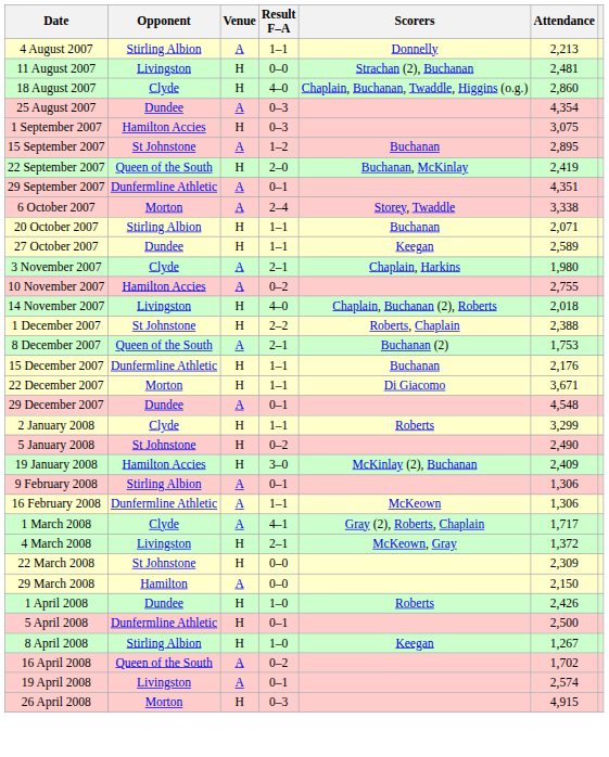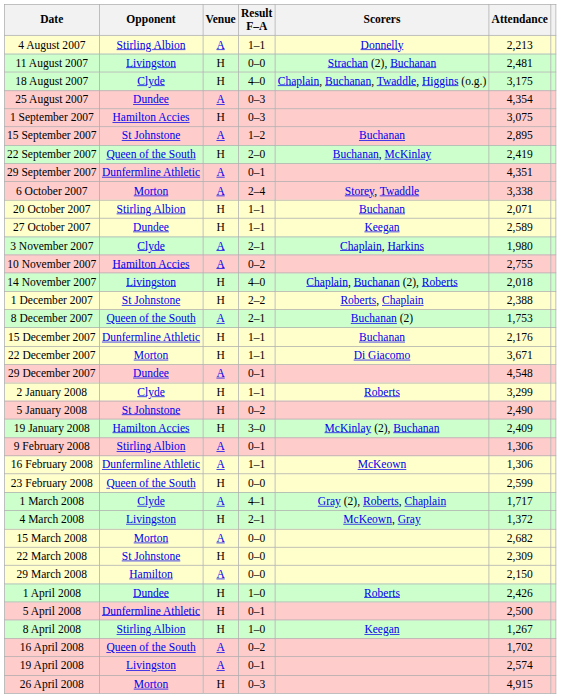 <table class="wikitable sortable" style="text-align:center;">
 <tr>
 <th>Date</th>
 <th>Opponent</th>
 <th>Venue</th>
 <th>Result<br>F–A</th>
 <th class=unsortable>Scorers</th>
 <th>Attendance</th>
 <th></th>
 </tr>
 <tr bgcolor="#FFFFCC">
 <td>4 August 2007</td>
 <td><a href='#'>Stirling Albion</a></td>
 <td><a href='#'>A</a></td>
 <td>1–1</td>
 <td><a href='#'>Donnelly</a></td>
 <td>2,213</td>
 <td></td>
 </tr>
 <tr bgcolor="#CCFFCC">
 <td>11 August 2007</td>
 <td><a href='#'>Livingston</a></td>
 <td>H</td>
 <td>0–0</td>
 <td><a href='#'>Strachan</a> (2), <a href='#'>Buchanan</a></td>
 <td>2,481</td>
 <td></td>
 </tr>
 <tr bgcolor="#CCFFCC">
 <td>18 August 2007</td>
 <td><a href='#'>Clyde</a></td>
 <td>H</td>
 <td>4–0</td>
 <td><a href='#'>Chaplain</a>, <a href='#'>Buchanan</a>, <a href='#'>Twaddle</a>, <a href='#'>Higgins</a> (o.g.)</td>
-<td>2,860</td>
+<td>3,175</td>
 <td></td>
 </tr>
 <tr bgcolor="#FFCCCC">
 <td>25 August 2007</td>
 <td><a href='#'>Dundee</a></td>
 <td><a href='#'>A</a></td>
 <td>0–3</td>
 <td></td>
 <td>4,354</td>
 <td></td>
 </tr>
 <tr bgcolor="#FFCCCC">
 <td>1 September 2007</td>
 <td><a href='#'>Hamilton Accies</a></td>
 <td>H</td>
 <td>0–3</td>
 <td></td>
 <td>3,075</td>
 <td></td>
 </tr>
 <tr bgcolor="#FFCCCC">
 <td>15 September 2007</td>
 <td><a href='#'>St Johnstone</a></td>
 <td><a href='#'>A</a></td>
 <td>1–2</td>
 <td><a href='#'>Buchanan</a></td>
 <td>2,895</td>
 <td></td>
 </tr>
 <tr bgcolor="#CCFFCC">
 <td>22 September 2007</td>
 <td><a href='#'>Queen of the South</a></td>
 <td>H</td>
 <td>2–0</td>
 <td><a href='#'>Buchanan</a>, <a href='#'>McKinlay</a></td>
 <td>2,419</td>
 <td></td>
 </tr>
 <tr bgcolor="#FFCCCC">
 <td>29 September 2007</td>
 <td><a href='#'>Dunfermline Athletic</a></td>
 <td><a href='#'>A</a></td>
 <td>0–1</td>
 <td></td>
 <td>4,351</td>
 <td></td>
 </tr>
 <tr bgcolor="#FFCCCC">
 <td>6 October 2007</td>
 <td><a href='#'>Morton</a></td>
 <td><a href='#'>A</a></td>
 <td>2–4</td>
 <td><a href='#'>Storey</a>, <a href='#'>Twaddle</a></td>
 <td>3,338</td>
 <td></td>
 </tr>
 <tr bgcolor="#FFFFCC">
 <td>20 October 2007</td>
 <td><a href='#'>Stirling Albion</a></td>
 <td>H</td>
 <td>1–1</td>
 <td><a href='#'>Buchanan</a></td>
 <td>2,071</td>
 <td></td>
 </tr>
 <tr bgcolor="#FFFFCC">
 <td>27 October 2007</td>
 <td><a href='#'>Dundee</a></td>
 <td>H</td>
 <td>1–1</td>
 <td><a href='#'>Keegan</a></td>
 <td>2,589</td>
 <td></td>
 </tr>
 <tr bgcolor="#CCFFCC">
 <td>3 November 2007</td>
 <td><a href='#'>Clyde</a></td>
 <td><a href='#'>A</a></td>
 <td>2–1</td>
 <td><a href='#'>Chaplain</a>, <a href='#'>Harkins</a></td>
 <td>1,980</td>
 <td></td>
 </tr>
 <tr bgcolor="#FFCCCC">
 <td>10 November 2007</td>
 <td><a href='#'>Hamilton Accies</a></td>
 <td><a href='#'>A</a></td>
 <td>0–2</td>
 <td></td>
 <td>2,755</td>
 <td></td>
 </tr>
 <tr bgcolor="#CCFFCC">
 <td>14 November 2007</td>
 <td><a href='#'>Livingston</a></td>
 <td>H</td>
 <td>4–0</td>
 <td><a href='#'>Chaplain</a>, <a href='#'>Buchanan</a> (2), <a href='#'>Roberts</a></td>
 <td>2,018</td>
 <td></td>
 </tr>
 <tr bgcolor="#FFFFCC">
 <td>1 December 2007</td>
 <td><a href='#'>St Johnstone</a></td>
 <td>H</td>
 <td>2–2</td>
 <td><a href='#'>Roberts</a>, <a href='#'>Chaplain</a></td>
 <td>2,388</td>
 <td></td>
 </tr>
 <tr bgcolor="#CCFFCC">
 <td>8 December 2007</td>
 <td><a href='#'>Queen of the South</a></td>
 <td><a href='#'>A</a></td>
 <td>2–1</td>
 <td><a href='#'>Buchanan</a> (2)</td>
 <td>1,753</td>
 <td></td>
 </tr>
 <tr bgcolor="#FFFFCC">
 <td>15 December 2007</td>
 <td><a href='#'>Dunfermline Athletic</a></td>
 <td>H</td>
 <td>1–1</td>
 <td><a href='#'>Buchanan</a></td>
 <td>2,176</td>
 <td></td>
 </tr>
 <tr bgcolor="#FFFFCC">
 <td>22 December 2007</td>
 <td><a href='#'>Morton</a></td>
 <td>H</td>
 <td>1–1</td>
 <td><a href='#'>Di Giacomo</a></td>
 <td>3,671</td>
 <td></td>
 </tr>
 <tr bgcolor="#FFCCCC">
 <td>29 December 2007</td>
 <td><a href='#'>Dundee</a></td>
 <td><a href='#'>A</a></td>
 <td>0–1</td>
 <td></td>
 <td>4,548</td>
 <td></td>
 </tr>
 <tr bgcolor="#FFFFCC">
 <td>2 January 2008</td>
 <td><a href='#'>Clyde</a></td>
 <td>H</td>
 <td>1–1</td>
 <td><a href='#'>Roberts</a></td>
 <td>3,299</td>
 <td></td>
 </tr>
 <tr bgcolor="#FFCCCC">
 <td>5 January 2008</td>
 <td><a href='#'>St Johnstone</a></td>
 <td>H</td>
 <td>0–2</td>
 <td></td>
 <td>2,490</td>
 <td></td>
 </tr>
 <tr bgcolor="#CCFFCC">
 <td>19 January 2008</td>
 <td><a href='#'>Hamilton Accies</a></td>
 <td>H</td>
 <td>3–0</td>
 <td><a href='#'>McKinlay</a> (2), <a href='#'>Buchanan</a></td>
 <td>2,409</td>
 <td></td>
 </tr>
 <tr bgcolor="#FFCCCC">
 <td>9 February 2008</td>
 <td><a href='#'>Stirling Albion</a></td>
 <td><a href='#'>A</a></td>
 <td>0–1</td>
 <td></td>
 <td>1,306</td>
 <td></td>
 </tr>
 <tr bgcolor="#FFFFCC">
 <td>16 February 2008</td>
 <td><a href='#'>Dunfermline Athletic</a></td>
 <td><a href='#'>A</a></td>
 <td>1–1</td>
 <td><a href='#'>McKeown</a></td>
 <td>1,306</td>
 <td></td>
 </tr>
+<tr bgcolor="#FFFFCC">
+<td>23 February 2008</td>
+<td><a href='#'>Queen of the South</a></td>
+<td>H</td>
+<td>0–0</td>
+<td></td>
+<td>2,599</td>
+<td></td>
+</tr>
 <tr bgcolor="#CCFFCC">
 <td>1 March 2008</td>
 <td><a href='#'>Clyde</a></td>
 <td><a href='#'>A</a></td>
 <td>4–1</td>
 <td><a href='#'>Gray</a> (2), <a href='#'>Roberts</a>, <a href='#'>Chaplain</a></td>
 <td>1,717</td>
 <td></td>
 </tr>
 <tr bgcolor="#CCFFCC">
 <td>4 March 2008</td>
 <td><a href='#'>Livingston</a></td>
 <td>H</td>
 <td>2–1</td>
 <td><a href='#'>McKeown</a>, <a href='#'>Gray</a></td>
 <td>1,372</td>
+<td></td>
+</tr>
+<tr bgcolor="#FFFFCC">
+<td>15 March 2008</td>
+<td><a href='#'>Morton</a></td>
+<td><a href='#'>A</a></td>
+<td>0–0</td>
+<td></td>
+<td>2,682</td>
 <td></td>
 </tr>
 <tr bgcolor="#FFFFCC">
 <td>22 March 2008</td>
 <td><a href='#'>St Johnstone</a></td>
 <td>H</td>
 <td>0–0</td>
 <td></td>
 <td>2,309</td>
 <td></td>
 </tr>
 <tr bgcolor="#FFFFCC">
 <td>29 March 2008</td>
 <td><a href='#'>Hamilton</a></td>
 <td><a href='#'>A</a></td>
 <td>0–0</td>
 <td></td>
 <td>2,150</td>
 <td></td>
 </tr>
 <tr bgcolor="#CCFFCC">
 <td>1 April 2008</td>
 <td><a href='#'>Dundee</a></td>
 <td>H</td>
 <td>1–0</td>
 <td><a href='#'>Roberts</a></td>
 <td>2,426</td>
 <td></td>
 </tr>
 <tr bgcolor="#FFCCCC">
 <td>5 April 2008</td>
 <td><a href='#'>Dunfermline Athletic</a></td>
 <td>H</td>
 <td>0–1</td>
 <td></td>
 <td>2,500</td>
 <td></td>
 </tr>
 <tr bgcolor="#CCFFCC">
 <td>8 April 2008</td>
 <td><a href='#'>Stirling Albion</a></td>
 <td>H</td>
 <td>1–0</td>
 <td><a href='#'>Keegan</a></td>
 <td>1,267</td>
 <td></td>
 </tr>
 <tr bgcolor="#FFCCCC">
 <td>16 April 2008</td>
 <td><a href='#'>Queen of the South</a></td>
 <td><a href='#'>A</a></td>
 <td>0–2</td>
 <td></td>
 <td>1,702</td>
 <td></td>
 </tr>
 <tr bgcolor="#FFCCCC">
 <td>19 April 2008</td>
 <td><a href='#'>Livingston</a></td>
 <td><a href='#'>A</a></td>
 <td>0–1</td>
 <td></td>
 <td>2,574</td>
 <td></td>
 </tr>
 <tr bgcolor="#FFCCCC">
 <td>26 April 2008</td>
 <td><a href='#'>Morton</a></td>
 <td>H</td>
 <td>0–3</td>
 <td></td>
 <td>4,915</td>
 <td></td>
 </tr>
 </table>
